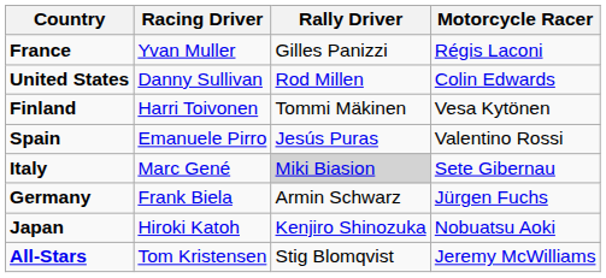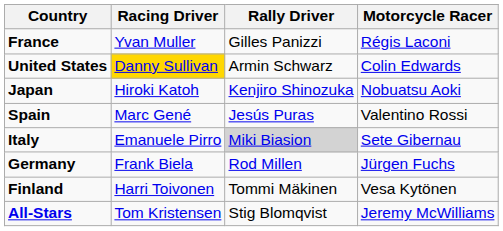 <table class="wikitable">
 <tr>
 <th>Country</th>
 <th>Racing Driver</th>
 <th>Rally Driver</th>
 <th>Motorcycle Racer</th>
 </tr>
 <tr>
 <td><strong>France</strong></td>
 <td> <a href='#'>Yvan Muller</a></td>
 <td> Gilles Panizzi</td>
 <td> <a href='#'>Régis Laconi</a></td>
 </tr>
 <tr>
 <td><strong>United States</strong></td>
-<td> <a href='#'>Danny Sullivan</a></td>
+<td style="background: gold;"> <a href='#'>Danny Sullivan</a></td>
+<td> Armin Schwarz</td>
+<td> <a href='#'>Colin Edwards</a></td>
+</tr>
+<tr>
+<td><strong>Japan</strong></td>
+<td> <a href='#'>Hiroki Katoh</a></td>
+<td> <a href='#'>Kenjiro Shinozuka</a></td>
+<td> <a href='#'>Nobuatsu Aoki</a></td>
+</tr>
+<tr>
+<td><strong>Spain</strong></td>
+<td> <a href='#'>Marc Gené</a></td>
+<td> <a href='#'>Jesús Puras</a></td>
+<td> Valentino Rossi</td>
+</tr>
+<tr>
+<td><strong>Italy</strong></td>
+<td> <a href='#'>Emanuele Pirro</a></td>
+<td style="background: lightgrey;"> <a href='#'>Miki Biasion</a></td>
+<td> <a href='#'>Sete Gibernau</a></td>
+</tr>
+<tr>
+<td><strong>Germany</strong></td>
+<td> <a href='#'>Frank Biela</a></td>
 <td> <a href='#'>Rod Millen</a></td>
-<td> <a href='#'>Colin Edwards</a></td>
+<td> <a href='#'>Jürgen Fuchs</a></td>
 </tr>
 <tr>
 <td><strong>Finland</strong></td>
 <td> <a href='#'>Harri Toivonen</a></td>
 <td> Tommi Mäkinen</td>
 <td> Vesa Kytönen</td>
 </tr>
 <tr>
-<td><strong>Spain</strong></td>
-<td> <a href='#'>Emanuele Pirro</a></td>
-<td> <a href='#'>Jesús Puras</a></td>
-<td> Valentino Rossi</td>
-</tr>
-<tr>
-<td><strong>Italy</strong></td>
-<td> <a href='#'>Marc Gené</a></td>
-<td style="background: lightgrey;"> <a href='#'>Miki Biasion</a></td>
-<td> <a href='#'>Sete Gibernau</a></td>
-</tr>
-<tr>
-<td><strong>Germany</strong></td>
-<td> <a href='#'>Frank Biela</a></td>
-<td> Armin Schwarz</td>
-<td> <a href='#'>Jürgen Fuchs</a></td>
-</tr>
-<tr>
-<td><strong>Japan</strong></td>
-<td> <a href='#'>Hiroki Katoh</a></td>
-<td> <a href='#'>Kenjiro Shinozuka</a></td>
-<td> <a href='#'>Nobuatsu Aoki</a></td>
-</tr>
-<tr>
 <td><strong><a href='#'>All-Stars</a></strong></td>
 <td> <a href='#'>Tom Kristensen</a></td>
 <td> Stig Blomqvist</td>
 <td> <a href='#'>Jeremy McWilliams</a></td>
 </tr>
 </table>
